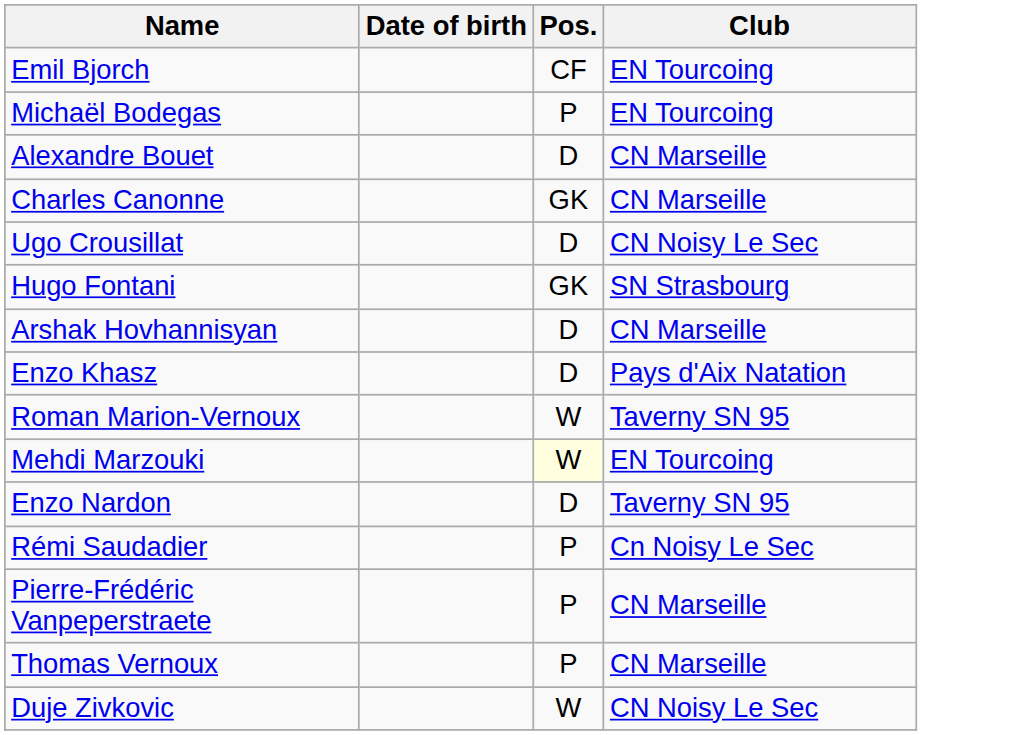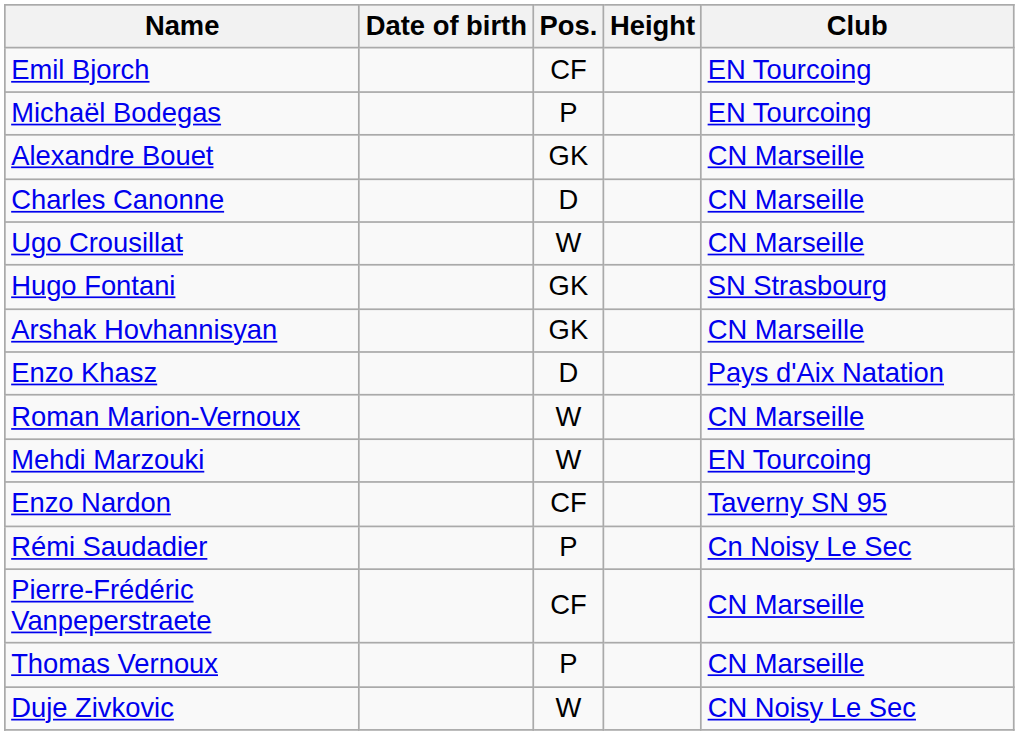 <table class="wikitable sortable" text-align:center;">
 <tr>
 <th width=200>Name</th>
 <th>Date of birth</th>
 <th>Pos.</th>
+<th>Height</th>
 <th width=175>Club</th>
 </tr>
 <tr>
 <td align=left><a href='#'>Emil Bjorch</a></td>
 <td align=left></td>
 <td align=center>CF</td>
+<td></td>
 <td align=left> <a href='#'>EN Tourcoing</a></td>
 </tr>
 <tr>
 <td align=left><a href='#'>Michaël Bodegas</a></td>
 <td align=left></td>
 <td align=center>P</td>
+<td></td>
 <td align=left> <a href='#'>EN Tourcoing</a></td>
 </tr>
 <tr>
 <td align=left><a href='#'>Alexandre Bouet</a></td>
 <td align=left></td>
-<td align=center>D</td>
+<td align=center>GK</td>
+<td></td>
 <td align=left> <a href='#'>CN Marseille</a></td>
 </tr>
 <tr>
 <td align=left><a href='#'>Charles Canonne</a></td>
 <td align=left></td>
-<td align=center>GK</td>
+<td align=center>D</td>
+<td></td>
 <td align=left> <a href='#'>CN Marseille</a></td>
 </tr>
 <tr>
 <td align=left><a href='#'>Ugo Crousillat</a></td>
 <td align=left></td>
-<td align=center>D</td>
-<td align=left> <a href='#'>CN Noisy Le Sec</a></td>
+<td align=center>W</td>
+<td></td>
+<td align=left> <a href='#'>CN Marseille</a></td>
 </tr>
 <tr>
 <td align=left><a href='#'>Hugo Fontani</a></td>
 <td align=left></td>
 <td align=center>GK</td>
+<td></td>
 <td align=left> <a href='#'>SN Strasbourg</a></td>
 </tr>
 <tr>
 <td align=left><a href='#'>Arshak Hovhannisyan</a></td>
 <td align=left></td>
-<td align=center>D</td>
+<td align=center>GK</td>
+<td></td>
 <td align=left> <a href='#'>CN Marseille</a></td>
 </tr>
 <tr>
 <td align=left><a href='#'>Enzo Khasz</a></td>
 <td align=left></td>
 <td align=center>D</td>
+<td></td>
 <td align=left> <a href='#'>Pays d'Aix Natation</a></td>
 </tr>
 <tr>
 <td align=left><a href='#'>Roman Marion-Vernoux</a></td>
 <td align=left></td>
 <td align=center>W</td>
-<td align=left> <a href='#'>Taverny SN 95</a></td>
+<td></td>
+<td align=left> <a href='#'>CN Marseille</a></td>
 </tr>
 <tr>
 <td align=left><a href='#'>Mehdi Marzouki</a></td>
 <td align=left></td>
-<td align=center style="background: lightyellow;">W</td>
+<td align=center>W</td>
+<td></td>
 <td align=left> <a href='#'>EN Tourcoing</a></td>
 </tr>
 <tr>
 <td align=left><a href='#'>Enzo Nardon</a></td>
 <td align=left></td>
-<td align=center>D</td>
+<td align=center>CF</td>
+<td></td>
 <td align=left> <a href='#'>Taverny SN 95</a></td>
 </tr>
 <tr>
 <td align=left><a href='#'>Rémi Saudadier</a></td>
 <td align=left></td>
 <td align=center>P</td>
+<td></td>
 <td align=left> <a href='#'>Cn Noisy Le Sec</a></td>
 </tr>
 <tr>
 <td align=left><a href='#'>Pierre-Frédéric Vanpeperstraete</a></td>
 <td align=left></td>
-<td align=center>P</td>
+<td align=center>CF</td>
+<td></td>
 <td align=left> <a href='#'>CN Marseille</a></td>
 </tr>
 <tr>
 <td align=left><a href='#'>Thomas Vernoux</a></td>
 <td align=left></td>
 <td align=center>P</td>
+<td></td>
 <td align=left> <a href='#'>CN Marseille</a></td>
 </tr>
 <tr>
 <td align=left><a href='#'>Duje Zivkovic</a></td>
 <td align=left></td>
 <td align=center>W</td>
+<td></td>
 <td align=left> <a href='#'>CN Noisy Le Sec</a></td>
 </tr>
 </table>
